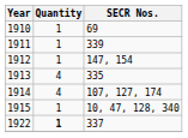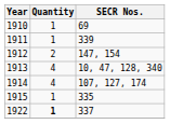 <table class=wikitable style=text-align:center>
 <tr>
 <th>Year</th>
 <th>Quantity</th>
 <th>SECR Nos.</th>
 </tr>
 <tr>
 <td>1910</td>
 <td>1</td>
 <td align=left>69</td>
 </tr>
 <tr>
 <td>1911</td>
 <td>1</td>
 <td align=left>339</td>
 </tr>
 <tr>
 <td>1912</td>
-<td>1</td>
+<td>2</td>
 <td align=left>147, 154</td>
 </tr>
 <tr>
 <td>1913</td>
 <td>4</td>
-<td align=left>335</td>
+<td align=left>10, 47, 128, 340</td>
 </tr>
 <tr>
 <td>1914</td>
 <td>4</td>
 <td align=left>107, 127, 174</td>
 </tr>
 <tr>
 <td>1915</td>
 <td>1</td>
-<td align=left>10, 47, 128, 340</td>
+<td align=left>335</td>
 </tr>
 <tr>
 <td>1922</td>
 <td><strong>1</strong></td>
 <td align=left>337</td>
 </tr>
 <tr>
 </tr>
 </table>
